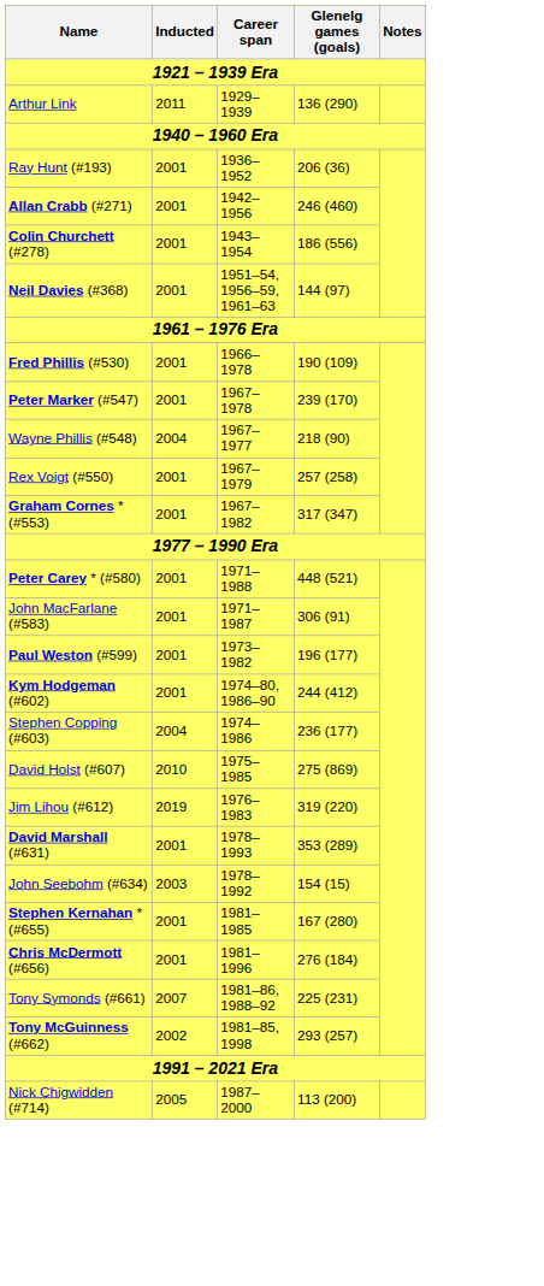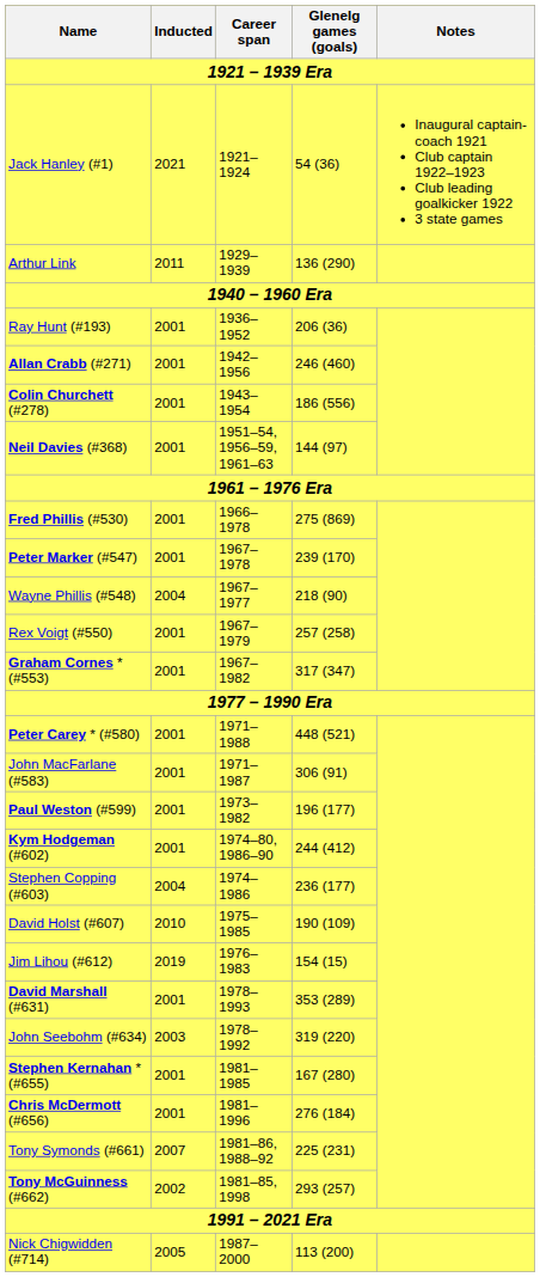 <table class="wikitable" style="background: #FFFF66;">
 <tr>
 <th style="width:160px">Name</th>
 <th>Inducted</th>
 <th style="width:80px">Career span</th>
 <th style="width:90px">Glenelg games (goals)</th>
 <th>Notes</th>
 </tr>
 <tr>
 <td style="text-align:center" colspan="5"><big><strong><em>1921 – 1939 Era</em></strong></big></td>
+</tr>
+<tr>
+<td><a href='#'>Jack Hanley</a> (#1)</td>
+<td>2021</td>
+<td>1921–1924</td>
+<td>54 (36)</td>
+<td><br><ul><li>Inaugural captain-coach 1921</li><li>Club captain 1922–1923</li><li>Club leading goalkicker 1922</li><li>3 state games</li></ul></td>
 </tr>
 <tr>
 <td><a href='#'>Arthur Link</a></td>
 <td>2011</td>
 <td>1929–1939</td>
 <td>136 (290)</td>
 </tr>
 <tr>
 <td style="text-align:center" colspan="5"><big><strong><em>1940 – 1960 Era</em></strong></big></td>
 </tr>
 <tr>
 <td><a href='#'>Ray Hunt</a> (#193)</td>
 <td>2001</td>
 <td>1936–1952</td>
 <td>206 (36)</td>
 </tr>
 <tr>
 <td><strong><a href='#'>Allan Crabb</a></strong> (#271)</td>
 <td>2001</td>
 <td>1942–1956</td>
 <td>246 (460)</td>
 </tr>
 <tr>
 <td><strong><a href='#'>Colin Churchett</a></strong> (#278)</td>
 <td>2001</td>
 <td>1943–1954</td>
 <td>186 (556)</td>
 </tr>
 <tr>
 <td><strong><a href='#'>Neil Davies</a></strong> (#368)</td>
 <td>2001</td>
 <td>1951–54, 1956–59, 1961–63</td>
 <td>144 (97)</td>
 </tr>
 <tr>
 <td style="text-align:center" colspan="5"><big><strong><em>1961 – 1976 Era</em></strong></big></td>
 </tr>
 <tr>
 <td><strong><a href='#'>Fred Phillis</a></strong> (#530)</td>
 <td>2001</td>
 <td>1966–1978</td>
-<td>190 (109)</td>
+<td>275 (869)</td>
 </tr>
 <tr>
 <td><strong><a href='#'>Peter Marker</a></strong> (#547)</td>
 <td>2001</td>
 <td>1967–1978</td>
 <td>239 (170)</td>
 </tr>
 <tr>
 <td><a href='#'>Wayne Phillis</a> (#548)</td>
 <td>2004</td>
 <td>1967–1977</td>
 <td>218 (90)</td>
 </tr>
 <tr>
 <td><a href='#'>Rex Voigt</a> (#550)</td>
 <td>2001</td>
 <td>1967–1979</td>
 <td>257 (258)</td>
 </tr>
 <tr>
 <td><strong><a href='#'>Graham Cornes</a></strong> * (#553)</td>
 <td>2001</td>
 <td>1967–1982</td>
 <td>317 (347)</td>
 </tr>
 <tr>
 <td style="text-align:center" colspan="5"><big><strong><em>1977 – 1990 Era</em></strong></big></td>
 </tr>
 <tr>
 <td><strong><a href='#'>Peter Carey</a></strong> * (#580)</td>
 <td>2001</td>
 <td>1971–1988</td>
 <td>448 (521)</td>
 </tr>
 <tr>
 <td><a href='#'>John MacFarlane</a> (#583)</td>
 <td>2001</td>
 <td>1971–1987</td>
 <td>306 (91)</td>
 </tr>
 <tr>
 <td><strong><a href='#'>Paul Weston</a></strong> (#599)</td>
 <td>2001</td>
 <td>1973–1982</td>
 <td>196 (177)</td>
 </tr>
 <tr>
 <td><strong><a href='#'>Kym Hodgeman</a></strong> (#602)</td>
 <td>2001</td>
 <td>1974–80, 1986–90</td>
 <td>244 (412)</td>
 </tr>
 <tr>
 <td><a href='#'>Stephen Copping</a> (#603)</td>
 <td>2004</td>
 <td>1974–1986</td>
 <td>236 (177)</td>
 </tr>
 <tr>
 <td><a href='#'>David Holst</a> (#607)</td>
 <td>2010</td>
 <td>1975–1985</td>
-<td>275 (869)</td>
+<td>190 (109)</td>
 </tr>
 <tr>
 <td><a href='#'>Jim Lihou</a> (#612)</td>
 <td>2019</td>
 <td>1976–1983</td>
-<td>319 (220)</td>
+<td>154 (15)</td>
 </tr>
 <tr>
 <td><strong><a href='#'>David Marshall</a></strong> (#631)</td>
 <td>2001</td>
 <td>1978–1993</td>
 <td>353 (289)</td>
 </tr>
 <tr>
 <td><a href='#'>John Seebohm</a> (#634)</td>
 <td>2003</td>
 <td>1978–1992</td>
-<td>154 (15)</td>
+<td>319 (220)</td>
 </tr>
 <tr>
 <td><strong><a href='#'>Stephen Kernahan</a></strong> * (#655)</td>
 <td>2001</td>
 <td>1981–1985</td>
 <td>167 (280)</td>
 </tr>
 <tr>
 <td><strong><a href='#'>Chris McDermott</a></strong> (#656)</td>
 <td>2001</td>
 <td>1981–1996</td>
 <td>276 (184)</td>
 </tr>
 <tr>
 <td><a href='#'>Tony Symonds</a> (#661)</td>
 <td>2007</td>
 <td>1981–86, 1988–92</td>
 <td>225 (231)</td>
 </tr>
 <tr>
 <td><strong><a href='#'>Tony McGuinness</a></strong> (#662)</td>
 <td>2002</td>
 <td>1981–85, 1998</td>
 <td>293 (257)</td>
 </tr>
 <tr>
 <td style="text-align:center" colspan="5"><big><strong><em>1991 – 2021 Era</em></strong></big></td>
 </tr>
 <tr>
 <td><a href='#'>Nick Chigwidden</a> (#714)</td>
 <td>2005</td>
 <td>1987–2000</td>
 <td>113 (200)</td>
 </tr>
 </table>
